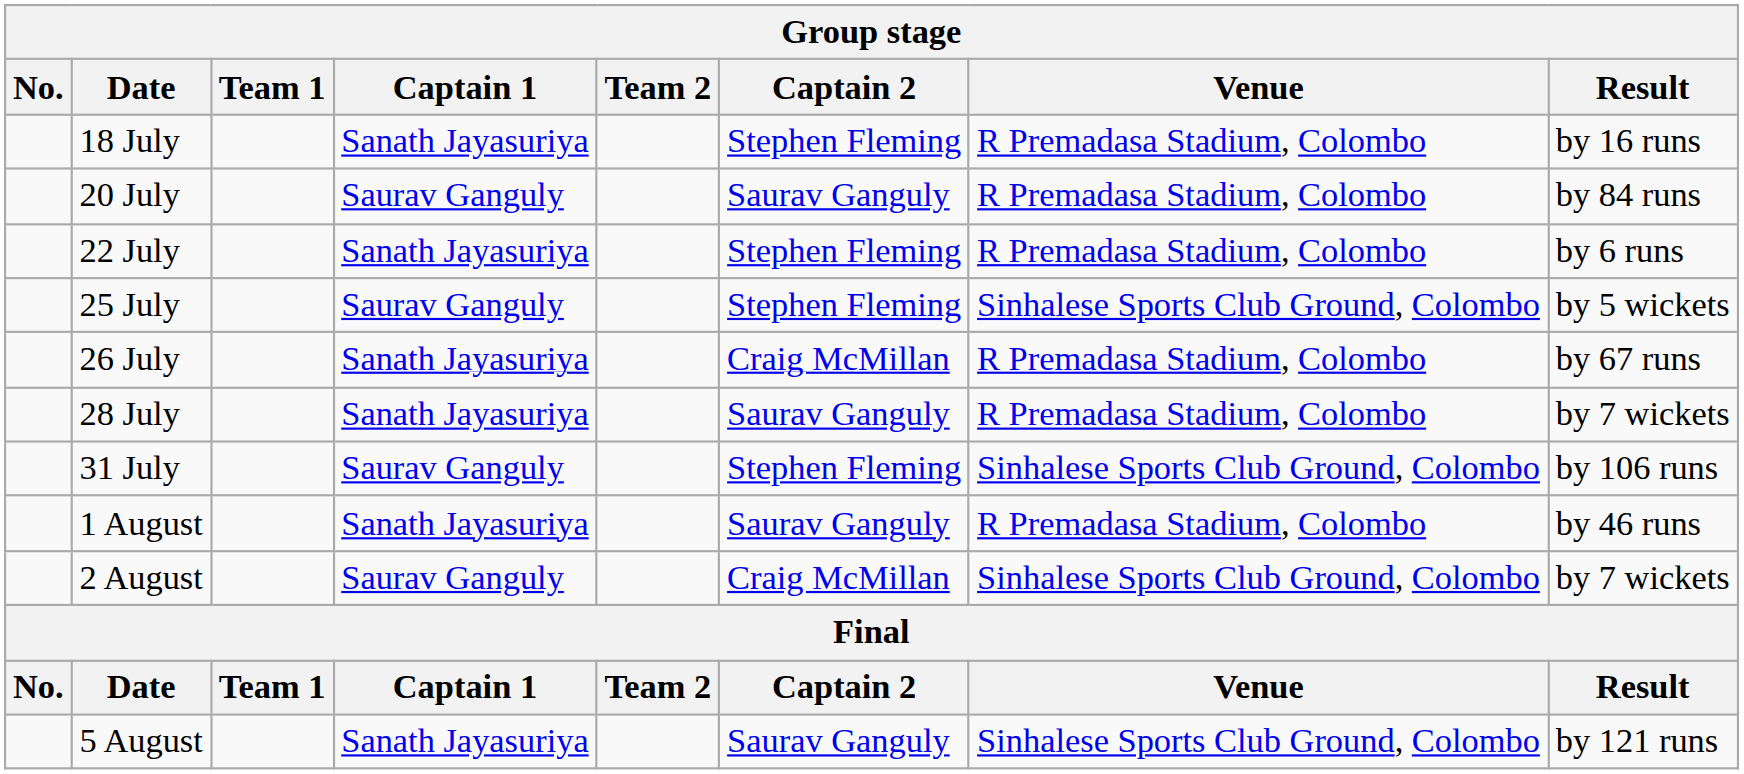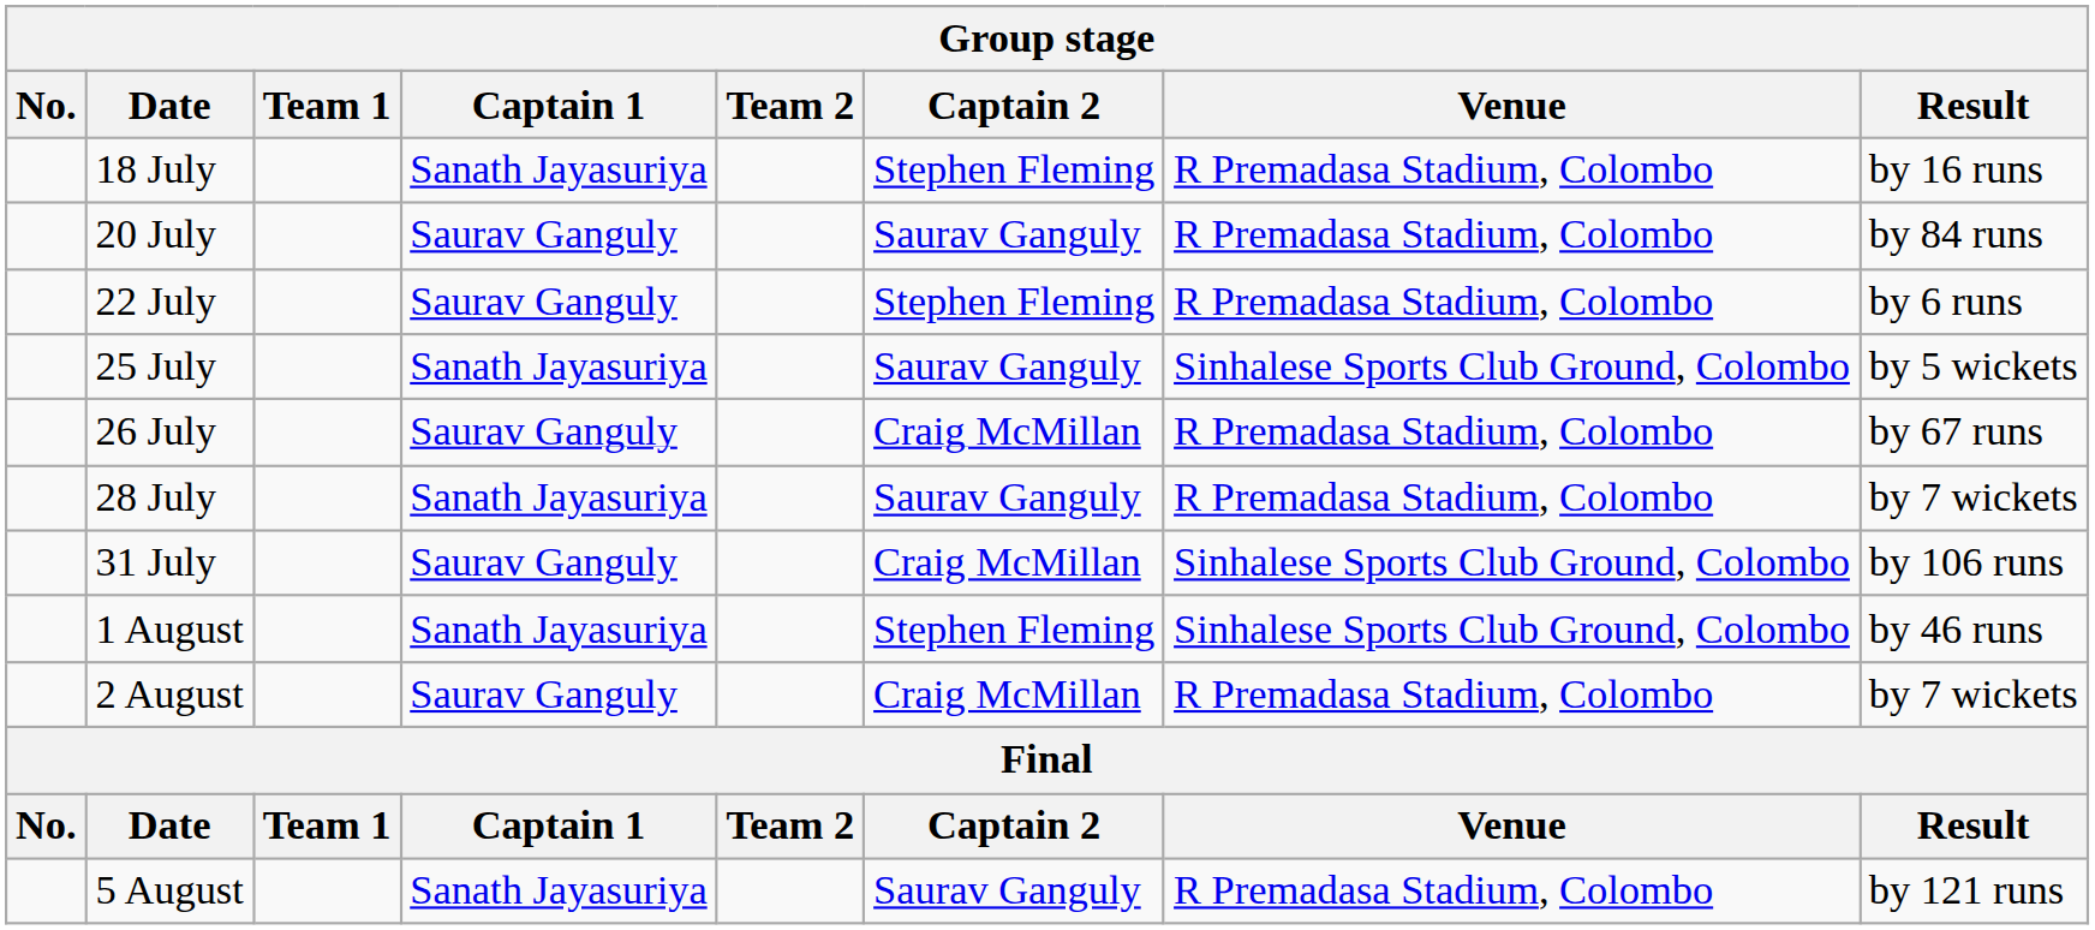 <table class="wikitable">
 <tr>
 <th colspan="9">Group stage</th>
 </tr>
 <tr>
 <th>No.</th>
 <th>Date</th>
 <th>Team 1</th>
 <th>Captain 1</th>
 <th>Team 2</th>
 <th>Captain 2</th>
 <th>Venue</th>
 <th>Result</th>
 </tr>
 <tr>
 <td></td>
 <td>18 July</td>
 <td></td>
 <td><a href='#'>Sanath Jayasuriya</a></td>
 <td></td>
 <td><a href='#'>Stephen Fleming</a></td>
 <td><a href='#'>R Premadasa Stadium</a>, <a href='#'>Colombo</a></td>
 <td> by 16 runs</td>
 </tr>
 <tr>
 <td></td>
 <td>20 July</td>
 <td></td>
 <td><a href='#'>Saurav Ganguly</a></td>
 <td></td>
 <td><a href='#'>Saurav Ganguly</a></td>
 <td><a href='#'>R Premadasa Stadium</a>, <a href='#'>Colombo</a></td>
 <td> by 84 runs</td>
 </tr>
 <tr>
 <td></td>
 <td>22 July</td>
 <td></td>
-<td><a href='#'>Sanath Jayasuriya</a></td>
+<td><a href='#'>Saurav Ganguly</a></td>
 <td></td>
 <td><a href='#'>Stephen Fleming</a></td>
 <td><a href='#'>R Premadasa Stadium</a>, <a href='#'>Colombo</a></td>
 <td> by 6 runs</td>
 </tr>
 <tr>
 <td></td>
 <td>25 July</td>
 <td></td>
+<td><a href='#'>Sanath Jayasuriya</a></td>
+<td></td>
 <td><a href='#'>Saurav Ganguly</a></td>
-<td></td>
-<td><a href='#'>Stephen Fleming</a></td>
 <td><a href='#'>Sinhalese Sports Club Ground</a>, <a href='#'>Colombo</a></td>
 <td> by 5 wickets</td>
 </tr>
 <tr>
 <td></td>
 <td>26 July</td>
 <td></td>
-<td><a href='#'>Sanath Jayasuriya</a></td>
+<td><a href='#'>Saurav Ganguly</a></td>
 <td></td>
 <td><a href='#'>Craig McMillan</a></td>
 <td><a href='#'>R Premadasa Stadium</a>, <a href='#'>Colombo</a></td>
 <td> by 67 runs</td>
 </tr>
 <tr>
 <td></td>
 <td>28 July</td>
 <td></td>
 <td><a href='#'>Sanath Jayasuriya</a></td>
 <td></td>
 <td><a href='#'>Saurav Ganguly</a></td>
 <td><a href='#'>R Premadasa Stadium</a>, <a href='#'>Colombo</a></td>
 <td> by 7 wickets</td>
 </tr>
 <tr>
 <td></td>
 <td>31 July</td>
 <td></td>
 <td><a href='#'>Saurav Ganguly</a></td>
 <td></td>
-<td><a href='#'>Stephen Fleming</a></td>
+<td><a href='#'>Craig McMillan</a></td>
 <td><a href='#'>Sinhalese Sports Club Ground</a>, <a href='#'>Colombo</a></td>
 <td> by 106 runs</td>
 </tr>
 <tr>
 <td></td>
 <td>1 August</td>
 <td></td>
 <td><a href='#'>Sanath Jayasuriya</a></td>
 <td></td>
-<td><a href='#'>Saurav Ganguly</a></td>
-<td><a href='#'>R Premadasa Stadium</a>, <a href='#'>Colombo</a></td>
+<td><a href='#'>Stephen Fleming</a></td>
+<td><a href='#'>Sinhalese Sports Club Ground</a>, <a href='#'>Colombo</a></td>
 <td> by 46 runs</td>
 </tr>
 <tr>
 <td></td>
 <td>2 August</td>
 <td></td>
 <td><a href='#'>Saurav Ganguly</a></td>
 <td></td>
 <td><a href='#'>Craig McMillan</a></td>
-<td><a href='#'>Sinhalese Sports Club Ground</a>, <a href='#'>Colombo</a></td>
+<td><a href='#'>R Premadasa Stadium</a>, <a href='#'>Colombo</a></td>
 <td> by 7 wickets</td>
 </tr>
 <tr>
 <th colspan="9">Final</th>
 </tr>
 <tr>
 <th>No.</th>
 <th>Date</th>
 <th>Team 1</th>
 <th>Captain 1</th>
 <th>Team 2</th>
 <th>Captain 2</th>
 <th>Venue</th>
 <th>Result</th>
 </tr>
 <tr>
 <td></td>
 <td>5 August</td>
 <td></td>
 <td><a href='#'>Sanath Jayasuriya</a></td>
 <td></td>
 <td><a href='#'>Saurav Ganguly</a></td>
-<td><a href='#'>Sinhalese Sports Club Ground</a>, <a href='#'>Colombo</a></td>
+<td><a href='#'>R Premadasa Stadium</a>, <a href='#'>Colombo</a></td>
 <td> by 121 runs</td>
 </tr>
 </table>
